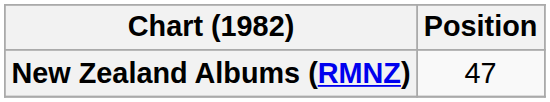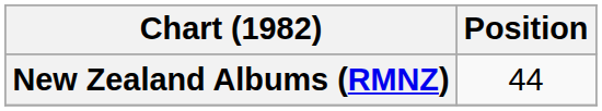 <table class="wikitable plainrowheaders" style="text-align:center">
 <tr>
 <th scope="col">Chart (1982)</th>
 <th scope="col">Position</th>
 </tr>
 <tr>
 <th scope="row">New Zealand Albums (<a href='#'>RMNZ</a>)</th>
-<td>47</td>
+<td>44</td>
 </tr>
 <tr>
 </tr>
 </table>
